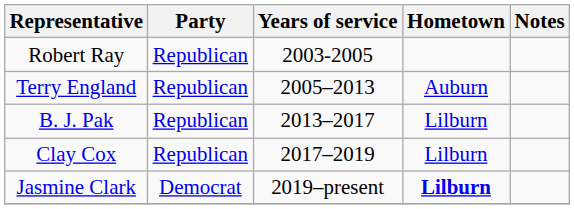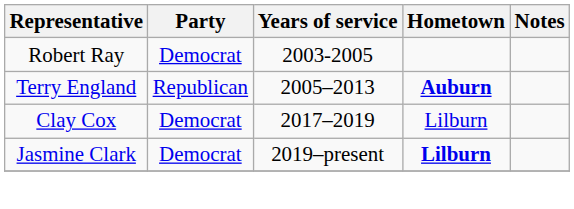 <table class=wikitable style="text-align:center">
 <tr>
 <th>Representative</th>
 <th>Party</th>
 <th>Years of service</th>
 <th>Hometown</th>
 <th>Notes</th>
 </tr>
 <tr>
 <td>Robert Ray</td>
-<td><a href='#'>Republican</a></td>
+<td><a href='#'>Democrat</a></td>
 <td>2003-2005</td>
 <td></td>
 <td></td>
 </tr>
 <tr>
 <td><a href='#'>Terry England</a></td>
 <td><a href='#'>Republican</a></td>
 <td>2005–2013</td>
-<td><a href='#'>Auburn</a></td>
-<td></td>
-</tr>
-<tr>
-<td><a href='#'>B. J. Pak</a></td>
-<td><a href='#'>Republican</a></td>
-<td>2013–2017</td>
-<td><a href='#'>Lilburn</a></td>
+<td><strong><a href='#'>Auburn</a></strong></td>
 <td></td>
 </tr>
 <tr>
 <td><a href='#'>Clay Cox</a></td>
-<td><a href='#'>Republican</a></td>
+<td><a href='#'>Democrat</a></td>
 <td>2017–2019</td>
 <td><a href='#'>Lilburn</a></td>
 <td></td>
 </tr>
 <tr>
 <td><a href='#'>Jasmine Clark</a></td>
 <td><a href='#'>Democrat</a></td>
 <td>2019–present</td>
 <td><strong><a href='#'>Lilburn</a></strong></td>
 <td></td>
 </tr>
 <tr>
 </tr>
 </table>
